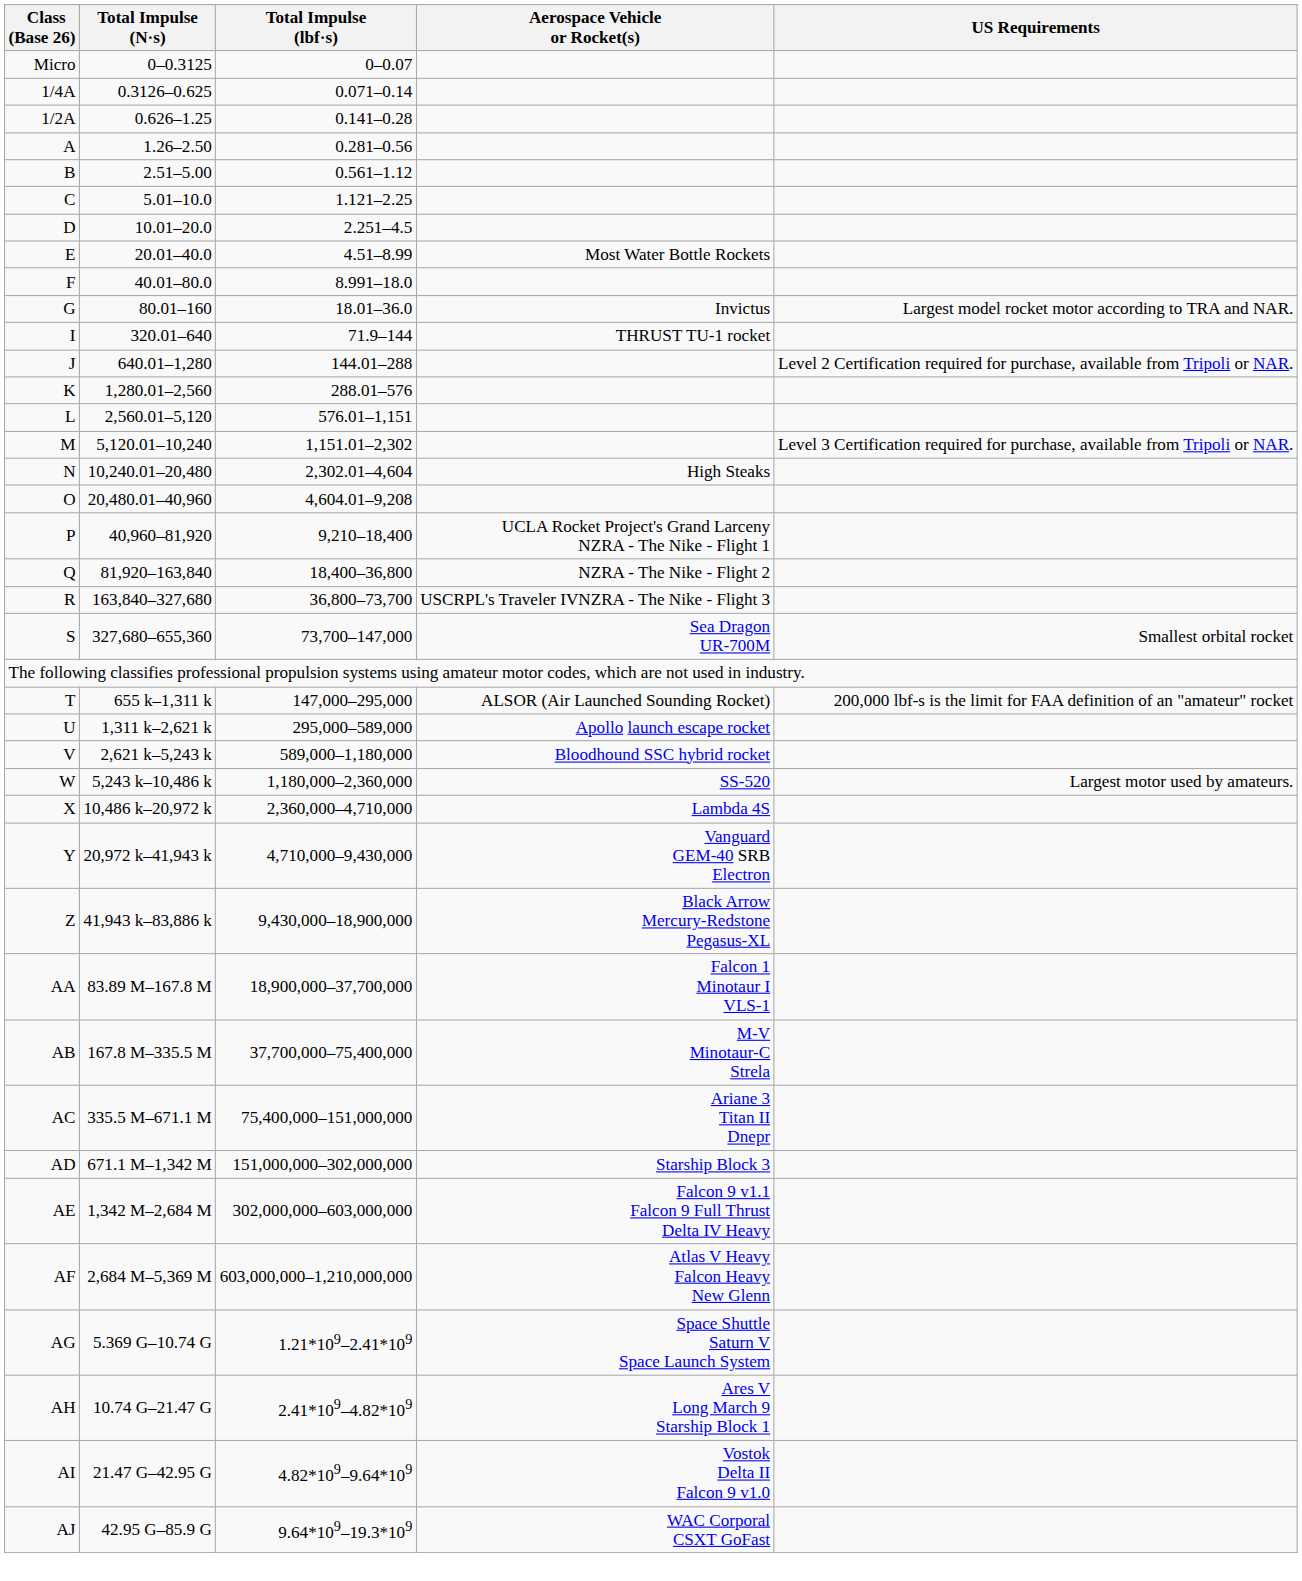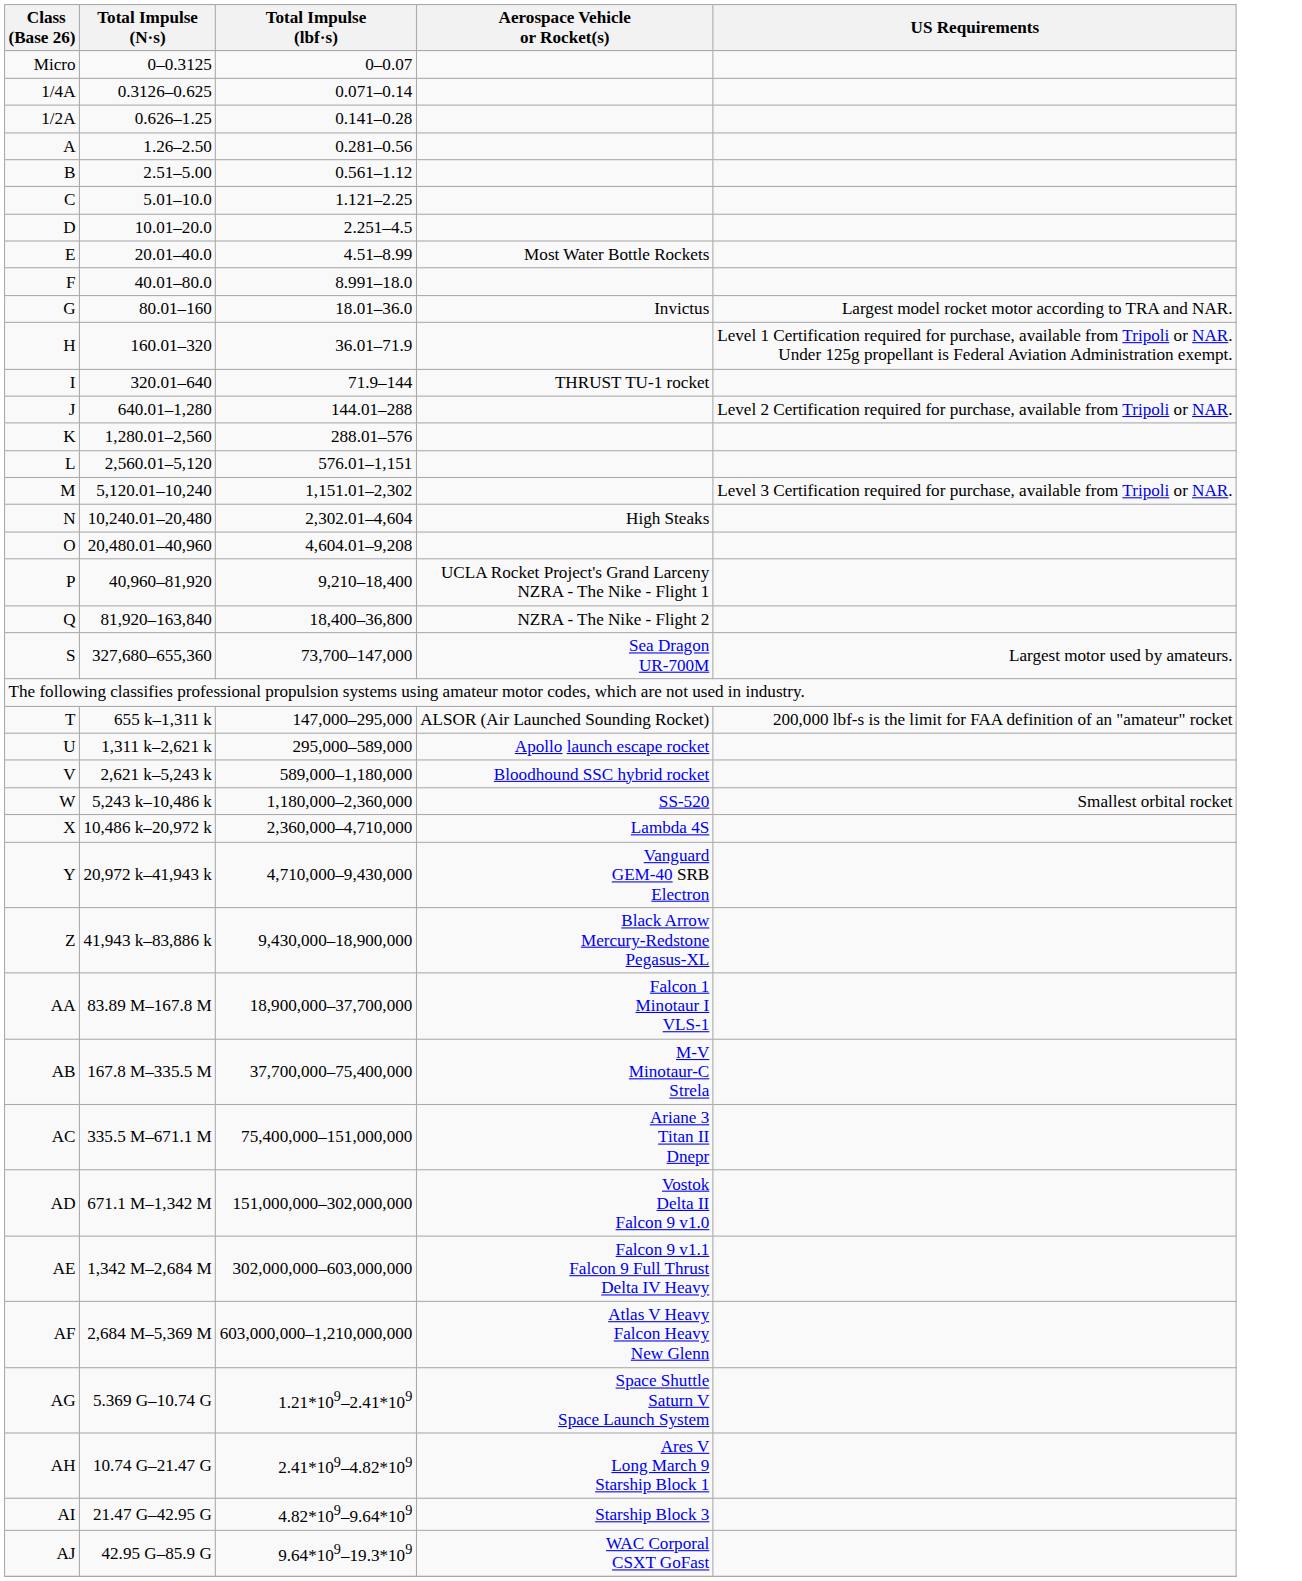 <table class="wikitable">
 <tr>
 <th align=left>  Class<br> (Base 26)</th>
 <th>Total Impulse<br> (N·s)</th>
 <th>Total Impulse<br> (lbf·s)</th>
 <th>Aerospace Vehicle  <br>  or Rocket(s)</th>
 <th>US Requirements</th>
 </tr>
 <tr align="right">
 <td>Micro</td>
 <td>0–0.3125</td>
 <td>0–0.07</td>
 <td></td>
 <td></td>
 </tr>
 <tr align="right">
 <td>1/4A</td>
 <td>0.3126–0.625</td>
 <td>0.071–0.14</td>
 <td></td>
 <td></td>
 </tr>
 <tr align="right">
 <td>1/2A</td>
 <td>0.626–1.25</td>
 <td>0.141–0.28</td>
 <td></td>
 <td></td>
 </tr>
 <tr align="right">
 <td>A</td>
 <td>1.26–2.50</td>
 <td>0.281–0.56</td>
 <td></td>
 <td></td>
 </tr>
 <tr align="right">
 <td>B</td>
 <td>2.51–5.00</td>
 <td>0.561–1.12</td>
 <td></td>
 <td></td>
 </tr>
 <tr align="right">
 <td>C</td>
 <td>5.01–10.0</td>
 <td>1.121–2.25</td>
 <td></td>
 <td></td>
 </tr>
 <tr align="right">
 <td>D</td>
 <td>10.01–20.0</td>
 <td>2.251–4.5</td>
 <td></td>
 <td></td>
 </tr>
 <tr align="right">
 <td>E</td>
 <td>20.01–40.0</td>
 <td>4.51–8.99</td>
 <td>Most Water Bottle Rockets</td>
 <td></td>
 </tr>
 <tr align="right">
 <td>F</td>
 <td>40.01–80.0</td>
 <td>8.991–18.0</td>
 <td></td>
 <td></td>
 </tr>
 <tr align="right">
 <td>G</td>
 <td>80.01–160</td>
 <td>18.01–36.0</td>
 <td>Invictus</td>
 <td>Largest model rocket motor according to TRA and NAR.</td>
 </tr>
 <tr align="right">
+<td>H</td>
+<td>160.01–320</td>
+<td>36.01–71.9</td>
+<td></td>
+<td>Level 1 Certification required for purchase, available from <a href='#'>Tripoli</a> or <a href='#'>NAR</a>. <br>Under 125g propellant is Federal Aviation Administration exempt.</td>
+</tr>
+<tr align="right">
 <td>I</td>
 <td>320.01–640</td>
 <td>71.9–144</td>
 <td>THRUST TU-1 rocket</td>
 <td></td>
 </tr>
 <tr align="right">
 <td>J</td>
 <td>640.01–1,280</td>
 <td>144.01–288</td>
 <td></td>
 <td>Level 2 Certification required for purchase, available from <a href='#'>Tripoli</a> or <a href='#'>NAR</a>.</td>
 </tr>
 <tr align="right">
 <td>K</td>
 <td>1,280.01–2,560</td>
 <td>288.01–576</td>
 <td></td>
 <td></td>
 </tr>
 <tr align="right">
 <td>L</td>
 <td>2,560.01–5,120</td>
 <td>576.01–1,151</td>
 <td></td>
 <td></td>
 </tr>
 <tr align="right">
 <td>M</td>
 <td>5,120.01–10,240</td>
 <td>1,151.01–2,302</td>
 <td></td>
 <td>Level 3 Certification required for purchase, available from <a href='#'>Tripoli</a> or <a href='#'>NAR</a>.</td>
 </tr>
 <tr align="right">
 <td>N</td>
 <td>10,240.01–20,480</td>
 <td>2,302.01–4,604</td>
 <td>High Steaks</td>
 <td></td>
 </tr>
 <tr align="right">
 <td>O</td>
 <td>20,480.01–40,960</td>
 <td>4,604.01–9,208</td>
 <td></td>
 <td></td>
 </tr>
 <tr align="right">
 <td>P</td>
 <td>40,960–81,920</td>
 <td>9,210–18,400</td>
 <td>UCLA Rocket Project's Grand Larceny<br>NZRA - The Nike - Flight 1</td>
 </tr>
 <tr align="right">
 <td>Q</td>
 <td>81,920–163,840</td>
 <td>18,400–36,800</td>
 <td>NZRA - The Nike - Flight 2</td>
 <td></td>
 </tr>
 <tr align="right">
-<td>R</td>
-<td>163,840–327,680</td>
-<td>36,800–73,700</td>
-<td>USCRPL's Traveler IVNZRA - The Nike - Flight 3</td>
-<td></td>
-</tr>
-<tr align="right">
 <td>S</td>
 <td>327,680–655,360</td>
 <td>73,700–147,000</td>
 <td><a href='#'>Sea Dragon</a><br><a href='#'>UR-700M</a></td>
-<td>Smallest orbital rocket</td>
+<td>Largest motor used by amateurs.</td>
 </tr>
 <tr>
 <td colspan=5>The following classifies professional propulsion systems using amateur motor codes, which are not used in industry.</td>
 </tr>
 <tr align="right">
 <td>T</td>
 <td>655 k–1,311 k</td>
 <td>147,000–295,000</td>
 <td>ALSOR (Air Launched Sounding Rocket)</td>
 <td>200,000 lbf-s is the limit for FAA definition of an "amateur" rocket </td>
 </tr>
 <tr align="right">
 <td>U</td>
 <td>1,311 k–2,621 k</td>
 <td>295,000–589,000</td>
 <td><a href='#'>Apollo</a> <a href='#'>launch escape rocket</a></td>
 <td></td>
 </tr>
 <tr align="right">
 <td>V</td>
 <td>2,621 k–5,243 k</td>
 <td>589,000–1,180,000</td>
 <td><a href='#'>Bloodhound SSC hybrid rocket</a></td>
 <td></td>
 </tr>
 <tr align="right">
 <td>W</td>
 <td>5,243 k–10,486 k</td>
 <td>1,180,000–2,360,000</td>
 <td><a href='#'>SS-520</a></td>
-<td>Largest motor used by amateurs.</td>
+<td>Smallest orbital rocket</td>
 </tr>
 <tr align="right">
 <td>X</td>
 <td>10,486 k–20,972 k</td>
 <td>2,360,000–4,710,000</td>
 <td><a href='#'>Lambda 4S</a></td>
 <td></td>
 </tr>
 <tr align="right">
 <td>Y</td>
 <td>20,972 k–41,943 k</td>
 <td>4,710,000–9,430,000</td>
 <td><a href='#'>Vanguard</a><br><a href='#'>GEM-40</a> SRB<br><a href='#'>Electron</a></td>
 <td></td>
 </tr>
 <tr align="right">
 <td>Z</td>
 <td>41,943 k–83,886 k</td>
 <td>9,430,000–18,900,000</td>
 <td><a href='#'>Black Arrow</a><br><a href='#'>Mercury-Redstone</a><br><a href='#'>Pegasus-XL</a></td>
 <td></td>
 </tr>
 <tr align="right">
 <td>AA</td>
 <td>83.89 M–167.8 M</td>
 <td>18,900,000–37,700,000</td>
 <td><a href='#'>Falcon 1</a><br><a href='#'>Minotaur I</a><br><a href='#'>VLS-1</a></td>
 <td></td>
 </tr>
 <tr align="right">
 <td>AB</td>
 <td>167.8 M–335.5 M</td>
 <td>37,700,000–75,400,000</td>
 <td><a href='#'>M-V</a><br><a href='#'>Minotaur-C</a><br><a href='#'>Strela</a></td>
 <td></td>
 </tr>
 <tr align="right">
 <td>AC</td>
 <td>335.5 M–671.1 M</td>
 <td>75,400,000–151,000,000</td>
 <td><a href='#'>Ariane 3</a><br><a href='#'>Titan II</a><br><a href='#'>Dnepr</a></td>
 <td></td>
 </tr>
 <tr align="right">
 <td>AD</td>
 <td>671.1 M–1,342 M</td>
 <td>151,000,000–302,000,000</td>
-<td><a href='#'>Starship Block 3</a></td>
+<td><a href='#'>Vostok</a><br><a href='#'>Delta II</a><br><a href='#'>Falcon 9 v1.0</a></td>
 <td></td>
 </tr>
 <tr align="right">
 <td>AE</td>
 <td>1,342 M–2,684 M</td>
 <td>302,000,000–603,000,000</td>
 <td><a href='#'>Falcon 9 v1.1</a><br><a href='#'>Falcon 9 Full Thrust</a><br><a href='#'>Delta IV Heavy</a></td>
 <td></td>
 </tr>
 <tr align="right">
 <td>AF</td>
 <td>2,684 M–5,369 M</td>
 <td>603,000,000–1,210,000,000</td>
 <td><a href='#'>Atlas V Heavy</a><br><a href='#'>Falcon Heavy</a><br><a href='#'>New Glenn</a></td>
 <td></td>
 </tr>
 <tr align="right">
 <td>AG</td>
 <td>5.369 G–10.74 G</td>
 <td>1.21*10<sup>9</sup>–2.41*10<sup>9</sup></td>
 <td><a href='#'>Space Shuttle</a><br><a href='#'>Saturn V</a><br><a href='#'>Space Launch System</a></td>
 <td></td>
 </tr>
 <tr align="right">
 <td>AH</td>
 <td>10.74 G–21.47 G</td>
 <td>2.41*10<sup>9</sup>–4.82*10<sup>9</sup></td>
 <td><a href='#'>Ares V</a><br><a href='#'>Long March 9</a><br><a href='#'>Starship Block 1</a></td>
 <td></td>
 </tr>
 <tr align="right">
 <td>AI</td>
 <td>21.47 G–42.95 G</td>
 <td>4.82*10<sup>9</sup>–9.64*10<sup>9</sup></td>
-<td><a href='#'>Vostok</a><br><a href='#'>Delta II</a><br><a href='#'>Falcon 9 v1.0</a></td>
+<td><a href='#'>Starship Block 3</a></td>
 <td></td>
 </tr>
 <tr align="right">
 <td>AJ</td>
 <td>42.95 G–85.9 G</td>
 <td>9.64*10<sup>9</sup>–19.3*10<sup>9</sup></td>
 <td><a href='#'>WAC Corporal</a><br> <a href='#'>CSXT GoFast</a></td>
 <td></td>
 </tr>
 <tr align="right">
 </tr>
 </table>
